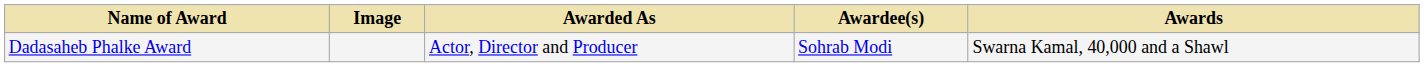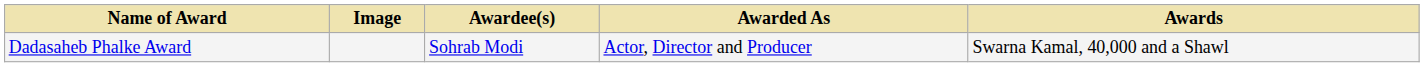 <table class="wikitable" style="width:100%;">
 <tr>
 <th style="background-color:#EFE4B0;">Name of Award</th>
 <th style="background-color:#EFE4B0;">Image</th>
+<th style="background-color:#EFE4B0;">Awardee(s)</th>
 <th style="background-color:#EFE4B0;">Awarded As</th>
-<th style="background-color:#EFE4B0;">Awardee(s)</th>
 <th style="background-color:#EFE4B0;">Awards</th>
 </tr>
 <tr style="background-color:#F4F4F4">
 <td><a href='#'>Dadasaheb Phalke Award</a></td>
 <td></td>
+<td><a href='#'>Sohrab Modi</a></td>
 <td><a href='#'>Actor</a>, <a href='#'>Director</a> and <a href='#'>Producer</a></td>
-<td><a href='#'>Sohrab Modi</a></td>
 <td>Swarna Kamal,  40,000 and a Shawl</td>
 </tr>
 </table>
